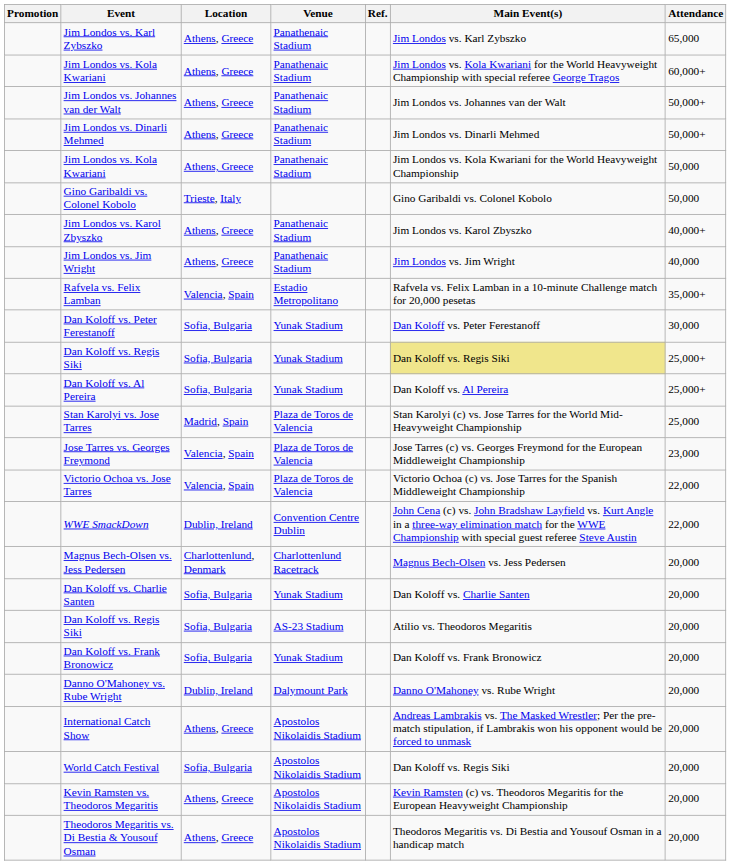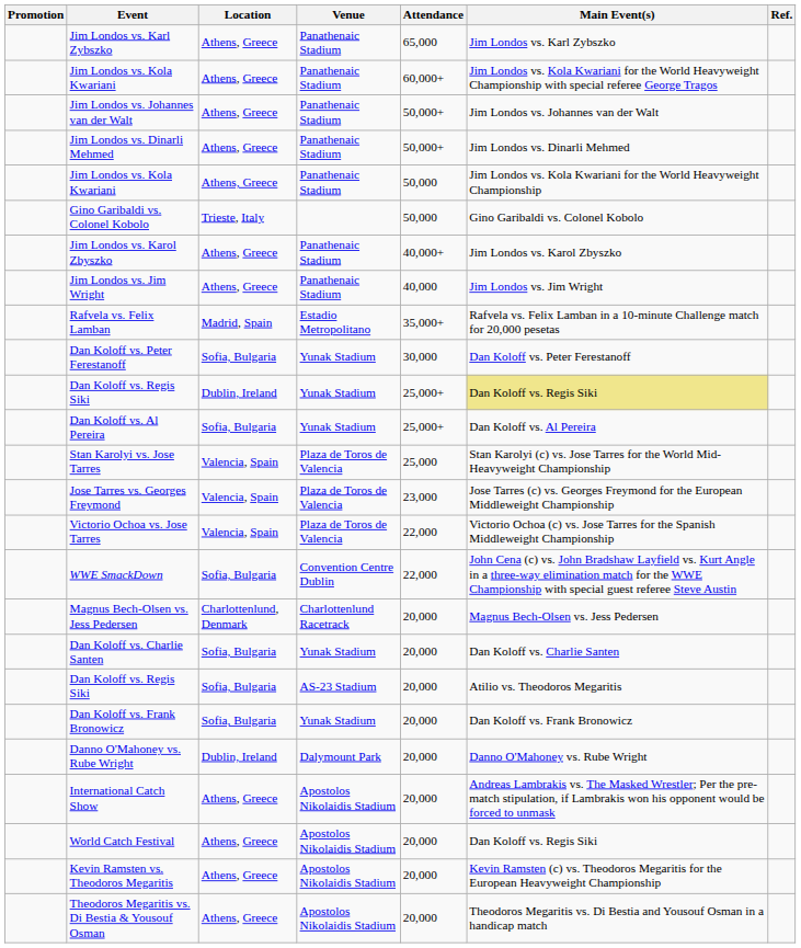 <table class="wikitable sortable" style="font-size:85%;">
 <tr>
 <th>Promotion</th>
 <th>Event</th>
 <th>Location</th>
 <th>Venue</th>
+<th>Attendance</th>
+<th class=unsortable>Main Event(s)</th>
 <th class=unsortable>Ref.</th>
-<th class=unsortable>Main Event(s)</th>
-<th>Attendance</th>
 </tr>
 <tr>
 <td></td>
 <td><a href='#'>Jim Londos vs. Karl Zybszko</a> <br> </td>
 <td><a href='#'>Athens</a>, <a href='#'>Greece</a></td>
 <td><a href='#'>Panathenaic Stadium</a></td>
+<td>65,000</td>
+<td><a href='#'>Jim Londos</a> vs. Karl Zybszko</td>
 <td></td>
-<td><a href='#'>Jim Londos</a> vs. Karl Zybszko</td>
-<td>65,000</td>
 </tr>
 <tr>
 <td></td>
 <td><a href='#'>Jim Londos vs. Kola Kwariani</a> <br> </td>
 <td><a href='#'>Athens</a>, <a href='#'>Greece</a></td>
 <td><a href='#'>Panathenaic Stadium</a></td>
+<td>60,000+</td>
+<td><a href='#'>Jim Londos</a> vs. <a href='#'>Kola Kwariani</a> for the World Heavyweight Championship with special referee <a href='#'>George Tragos</a></td>
 <td></td>
-<td><a href='#'>Jim Londos</a> vs. <a href='#'>Kola Kwariani</a> for the World Heavyweight Championship with special referee <a href='#'>George Tragos</a></td>
-<td>60,000+</td>
 </tr>
 <tr>
 <td></td>
 <td><a href='#'>Jim Londos vs. Johannes van der Walt</a> <br> </td>
 <td><a href='#'>Athens</a>, <a href='#'>Greece</a></td>
 <td><a href='#'>Panathenaic Stadium</a></td>
+<td>50,000+</td>
+<td>Jim Londos vs. Johannes van der Walt</td>
 <td></td>
-<td>Jim Londos vs. Johannes van der Walt</td>
-<td>50,000+</td>
 </tr>
 <tr>
 <td></td>
 <td><a href='#'>Jim Londos vs. Dinarli Mehmed</a> <br> </td>
 <td><a href='#'>Athens</a>, <a href='#'>Greece</a></td>
 <td><a href='#'>Panathenaic Stadium</a></td>
+<td>50,000+</td>
+<td>Jim Londos vs. Dinarli Mehmed</td>
 <td></td>
-<td>Jim Londos vs. Dinarli Mehmed</td>
-<td>50,000+</td>
 </tr>
 <tr>
 <td></td>
 <td><a href='#'>Jim Londos vs. Kola Kwariani</a> <br> </td>
 <td><a href='#'>Athens, Greece</a></td>
 <td><a href='#'>Panathenaic Stadium</a></td>
+<td>50,000</td>
+<td>Jim Londos vs. Kola Kwariani for the World Heavyweight Championship</td>
 <td></td>
-<td>Jim Londos vs. Kola Kwariani for the World Heavyweight Championship</td>
-<td>50,000</td>
 </tr>
 <tr>
 <td></td>
 <td><a href='#'>Gino Garibaldi vs. Colonel Kobolo</a> <br> </td>
 <td><a href='#'>Trieste</a>, <a href='#'>Italy</a></td>
 <td></td>
+<td>50,000</td>
+<td>Gino Garibaldi vs. Colonel Kobolo</td>
 <td></td>
-<td>Gino Garibaldi vs. Colonel Kobolo</td>
-<td>50,000</td>
 </tr>
 <tr>
 <td></td>
 <td><a href='#'>Jim Londos vs. Karol Zbyszko</a> <br> </td>
 <td><a href='#'>Athens</a>, <a href='#'>Greece</a></td>
 <td><a href='#'>Panathenaic Stadium</a></td>
+<td>40,000+</td>
+<td>Jim Londos vs. Karol Zbyszko</td>
 <td></td>
-<td>Jim Londos vs. Karol Zbyszko</td>
-<td>40,000+</td>
 </tr>
 <tr>
 <td></td>
 <td><a href='#'>Jim Londos vs. Jim Wright</a> <br> </td>
 <td><a href='#'>Athens</a>, <a href='#'>Greece</a></td>
 <td><a href='#'>Panathenaic Stadium</a></td>
+<td>40,000</td>
+<td><a href='#'>Jim Londos</a> vs. Jim Wright</td>
 <td></td>
-<td><a href='#'>Jim Londos</a> vs. Jim Wright</td>
-<td>40,000</td>
 </tr>
 <tr>
 <td></td>
 <td><a href='#'>Rafvela vs. Felix Lamban</a> <br> </td>
-<td><a href='#'>Valencia</a>, <a href='#'>Spain</a></td>
+<td><a href='#'>Madrid</a>, <a href='#'>Spain</a></td>
 <td><a href='#'>Estadio Metropolitano</a></td>
+<td>35,000+</td>
+<td>Rafvela vs. Felix Lamban in a 10-minute Challenge match for 20,000 pesetas</td>
 <td></td>
-<td>Rafvela vs. Felix Lamban in a 10-minute Challenge match for 20,000 pesetas</td>
-<td>35,000+</td>
 </tr>
 <tr>
 <td></td>
 <td><a href='#'>Dan Koloff vs. Peter Ferestanoff</a> <br> </td>
 <td><a href='#'>Sofia, Bulgaria</a></td>
 <td><a href='#'>Yunak Stadium</a></td>
+<td>30,000</td>
+<td><a href='#'>Dan Koloff</a> vs. Peter Ferestanoff</td>
 <td></td>
-<td><a href='#'>Dan Koloff</a> vs. Peter Ferestanoff</td>
-<td>30,000</td>
 </tr>
 <tr>
 <td></td>
 <td><a href='#'>Dan Koloff vs. Regis Siki</a> <br> </td>
-<td><a href='#'>Sofia, Bulgaria</a></td>
+<td><a href='#'>Dublin, Ireland</a></td>
 <td><a href='#'>Yunak Stadium</a></td>
+<td>25,000+</td>
+<td style="background: khaki;">Dan Koloff vs. Regis Siki</td>
 <td></td>
-<td style="background: khaki;">Dan Koloff vs. Regis Siki</td>
-<td>25,000+</td>
 </tr>
 <tr>
 <td></td>
 <td><a href='#'>Dan Koloff vs. Al Pereira</a> <br> </td>
 <td><a href='#'>Sofia, Bulgaria</a></td>
 <td><a href='#'>Yunak Stadium</a></td>
+<td>25,000+</td>
+<td>Dan Koloff vs. <a href='#'>Al Pereira</a></td>
 <td></td>
-<td>Dan Koloff vs. <a href='#'>Al Pereira</a></td>
-<td>25,000+</td>
 </tr>
 <tr>
 <td></td>
 <td><a href='#'>Stan Karolyi vs. Jose Tarres</a> <br> </td>
-<td><a href='#'>Madrid</a>, <a href='#'>Spain</a></td>
+<td><a href='#'>Valencia</a>, <a href='#'>Spain</a></td>
 <td><a href='#'>Plaza de Toros de Valencia</a></td>
+<td>25,000</td>
+<td>Stan Karolyi (c) vs. Jose Tarres for the World Mid-Heavyweight Championship</td>
 <td></td>
-<td>Stan Karolyi (c) vs. Jose Tarres for the World Mid-Heavyweight Championship</td>
-<td>25,000</td>
 </tr>
 <tr>
 <td></td>
 <td><a href='#'>Jose Tarres vs. Georges Freymond</a> <br> </td>
 <td><a href='#'>Valencia</a>, <a href='#'>Spain</a></td>
 <td><a href='#'>Plaza de Toros de Valencia</a></td>
+<td>23,000</td>
+<td>Jose Tarres (c) vs. Georges Freymond for the European Middleweight Championship</td>
 <td></td>
-<td>Jose Tarres (c) vs. Georges Freymond for the European Middleweight Championship</td>
-<td>23,000</td>
 </tr>
 <tr>
 <td></td>
 <td><a href='#'>Victorio Ochoa vs. Jose Tarres</a> <br> </td>
 <td><a href='#'>Valencia</a>, <a href='#'>Spain</a></td>
 <td><a href='#'>Plaza de Toros de Valencia</a></td>
+<td>22,000</td>
+<td>Victorio Ochoa (c) vs. Jose Tarres for the Spanish Middleweight Championship</td>
 <td></td>
-<td>Victorio Ochoa (c) vs. Jose Tarres for the Spanish Middleweight Championship</td>
-<td>22,000</td>
 </tr>
 <tr>
 <td></td>
 <td><em><a href='#'>WWE SmackDown</a></em> <br> </td>
-<td><a href='#'>Dublin, Ireland</a></td>
+<td><a href='#'>Sofia, Bulgaria</a></td>
 <td><a href='#'>Convention Centre Dublin</a></td>
+<td>22,000</td>
+<td><a href='#'>John Cena</a> (c) vs. <a href='#'>John Bradshaw Layfield</a> vs. <a href='#'>Kurt Angle</a> in a <a href='#'>three-way elimination match</a> for the <a href='#'>WWE Championship</a> with special guest referee <a href='#'>Steve Austin</a></td>
 <td></td>
-<td><a href='#'>John Cena</a> (c) vs. <a href='#'>John Bradshaw Layfield</a> vs. <a href='#'>Kurt Angle</a> in a <a href='#'>three-way elimination match</a> for the <a href='#'>WWE Championship</a> with special guest referee <a href='#'>Steve Austin</a></td>
-<td>22,000</td>
 </tr>
 <tr>
 <td></td>
 <td><a href='#'>Magnus Bech-Olsen vs. Jess Pedersen</a> <br> </td>
 <td><a href='#'>Charlottenlund</a>, <a href='#'>Denmark</a></td>
 <td><a href='#'>Charlottenlund Racetrack</a></td>
+<td>20,000</td>
+<td><a href='#'>Magnus Bech-Olsen</a> vs. Jess Pedersen</td>
 <td></td>
-<td><a href='#'>Magnus Bech-Olsen</a> vs. Jess Pedersen</td>
-<td>20,000</td>
 </tr>
 <tr>
 <td></td>
 <td><a href='#'>Dan Koloff vs. Charlie Santen</a> <br> </td>
 <td><a href='#'>Sofia, Bulgaria</a></td>
 <td><a href='#'>Yunak Stadium</a></td>
+<td>20,000</td>
+<td>Dan Koloff vs. <a href='#'>Charlie Santen</a></td>
 <td></td>
-<td>Dan Koloff vs. <a href='#'>Charlie Santen</a></td>
-<td>20,000</td>
 </tr>
 <tr>
 <td></td>
 <td><a href='#'>Dan Koloff vs. Regis Siki</a> <br> </td>
 <td><a href='#'>Sofia, Bulgaria</a></td>
 <td><a href='#'>AS-23 Stadium</a></td>
+<td>20,000</td>
+<td>Atilio vs. Theodoros Megaritis</td>
 <td></td>
-<td>Atilio vs. Theodoros Megaritis</td>
-<td>20,000</td>
 </tr>
 <tr>
 <td></td>
 <td><a href='#'>Dan Koloff vs. Frank Bronowicz</a> <br> </td>
 <td><a href='#'>Sofia, Bulgaria</a></td>
 <td><a href='#'>Yunak Stadium</a></td>
+<td>20,000</td>
+<td>Dan Koloff vs. Frank Bronowicz</td>
 <td></td>
-<td>Dan Koloff vs. Frank Bronowicz</td>
-<td>20,000</td>
 </tr>
 <tr>
 <td></td>
 <td><a href='#'>Danno O'Mahoney vs. Rube Wright</a> <br> </td>
 <td><a href='#'>Dublin, Ireland</a></td>
 <td><a href='#'>Dalymount Park</a></td>
+<td>20,000</td>
+<td><a href='#'>Danno O'Mahoney</a> vs. Rube Wright</td>
 <td></td>
-<td><a href='#'>Danno O'Mahoney</a> vs. Rube Wright</td>
-<td>20,000</td>
 </tr>
 <tr>
 <td></td>
 <td><a href='#'>International Catch Show</a> <br> </td>
 <td><a href='#'>Athens</a>, <a href='#'>Greece</a></td>
 <td><a href='#'>Apostolos Nikolaidis Stadium</a></td>
+<td>20,000</td>
+<td><a href='#'>Andreas Lambrakis</a> vs. <a href='#'>The Masked Wrestler</a>; Per the pre-match stipulation, if Lambrakis won his opponent would be <a href='#'>forced to unmask</a></td>
 <td></td>
-<td><a href='#'>Andreas Lambrakis</a> vs. <a href='#'>The Masked Wrestler</a>; Per the pre-match stipulation, if Lambrakis won his opponent would be <a href='#'>forced to unmask</a></td>
-<td>20,000</td>
 </tr>
 <tr>
 <td></td>
 <td><a href='#'>World Catch Festival</a> <br> </td>
-<td><a href='#'>Sofia, Bulgaria</a></td>
+<td><a href='#'>Athens</a>, <a href='#'>Greece</a></td>
 <td><a href='#'>Apostolos Nikolaidis Stadium</a></td>
+<td>20,000</td>
+<td>Dan Koloff vs. Regis Siki</td>
 <td></td>
-<td>Dan Koloff vs. Regis Siki</td>
-<td>20,000</td>
 </tr>
 <tr>
 <td></td>
 <td><a href='#'>Kevin Ramsten vs. Theodoros Megaritis</a> <br> </td>
 <td><a href='#'>Athens</a>, <a href='#'>Greece</a></td>
 <td><a href='#'>Apostolos Nikolaidis Stadium</a></td>
+<td>20,000</td>
+<td><a href='#'>Kevin Ramsten</a> (c) vs. Theodoros Megaritis for the European Heavyweight Championship</td>
 <td></td>
-<td><a href='#'>Kevin Ramsten</a> (c) vs. Theodoros Megaritis for the European Heavyweight Championship</td>
-<td>20,000</td>
 </tr>
 <tr>
 <td></td>
 <td><a href='#'>Theodoros Megaritis vs. Di Bestia & Yousouf Osman</a> <br> </td>
 <td><a href='#'>Athens</a>, <a href='#'>Greece</a></td>
 <td><a href='#'>Apostolos Nikolaidis Stadium</a></td>
+<td>20,000</td>
+<td>Theodoros Megaritis vs. Di Bestia and Yousouf Osman in a handicap match</td>
 <td></td>
-<td>Theodoros Megaritis vs. Di Bestia and Yousouf Osman in a handicap match</td>
-<td>20,000</td>
 </tr>
 </table>
